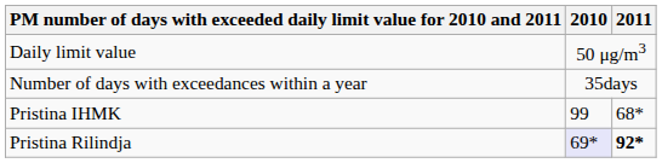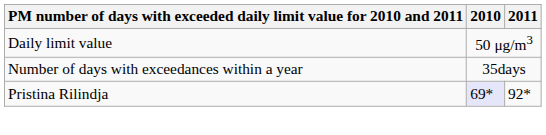 <table class="wikitable">
 <tr>
 <th>PM number of days with exceeded daily limit value for 2010 and 2011</th>
 <th>2010</th>
 <th>2011</th>
 </tr>
 <tr>
 <td>Daily limit value</td>
 <td colspan="2" style="text-align: center;">50 μg/m<sup>3</sup></td>
 </tr>
 <tr>
 <td>Number of days with exceedances within a year</td>
 <td colspan="2" style="text-align: center;">35days</td>
 </tr>
 <tr>
-<td>Pristina IHMK</td>
-<td>99</td>
-<td>68*</td>
-</tr>
-<tr>
 <td>Pristina Rilindja</td>
 <td style="background: lavender;">69*</td>
-<td><strong>92*</strong></td>
+<td>92*</td>
 </tr>
 </table>
